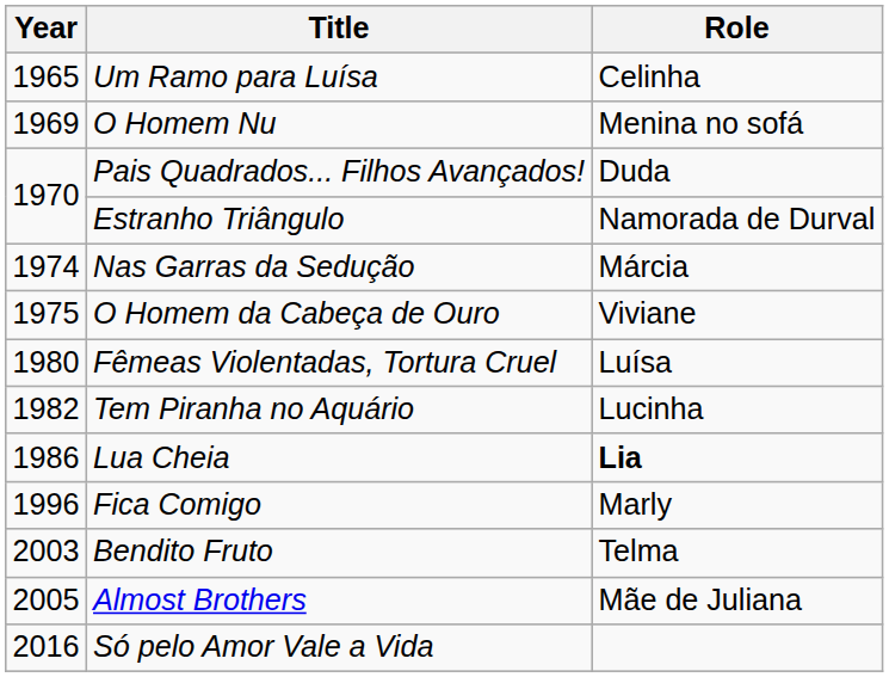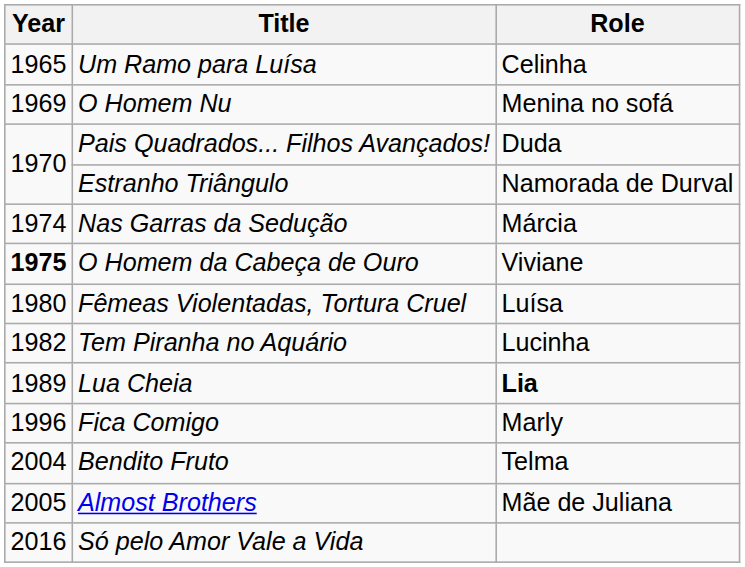 <table class="wikitable">
 <tr>
 <th>Year</th>
 <th>Title</th>
 <th>Role</th>
 </tr>
 <tr>
 <td>1965</td>
 <td><em>Um Ramo para Luísa</em></td>
 <td>Celinha</td>
 </tr>
 <tr>
 <td>1969</td>
 <td><em>O Homem Nu</em></td>
 <td>Menina no sofá</td>
 </tr>
 <tr>
 <td rowspan="2">1970</td>
 <td><em>Pais Quadrados... Filhos Avançados!</em></td>
 <td>Duda</td>
 </tr>
 <tr>
 <td><em>Estranho Triângulo</em></td>
 <td>Namorada de Durval</td>
 </tr>
 <tr>
 <td>1974</td>
 <td><em>Nas Garras da Sedução</em></td>
 <td>Márcia</td>
 </tr>
 <tr>
-<td>1975</td>
+<td><strong>1975</strong></td>
 <td><em>O Homem da Cabeça de Ouro</em></td>
 <td>Viviane</td>
 </tr>
 <tr>
 <td>1980</td>
 <td><em>Fêmeas Violentadas, Tortura Cruel</em></td>
 <td>Luísa</td>
 </tr>
 <tr>
 <td>1982</td>
 <td><em>Tem Piranha no Aquário</em></td>
 <td>Lucinha</td>
 </tr>
 <tr>
-<td>1986</td>
+<td>1989</td>
 <td><em>Lua Cheia</em></td>
 <td><strong>Lia</strong></td>
 </tr>
 <tr>
 <td>1996</td>
 <td><em>Fica Comigo</em></td>
 <td>Marly</td>
 </tr>
 <tr>
-<td>2003</td>
+<td>2004</td>
 <td><em>Bendito Fruto</em></td>
 <td>Telma</td>
 </tr>
 <tr>
 <td>2005</td>
 <td><em><a href='#'>Almost Brothers</a></em></td>
 <td>Mãe de Juliana</td>
 </tr>
 <tr>
 <td>2016</td>
 <td><em>Só pelo Amor Vale a Vida</em></td>
 <td></td>
 </tr>
 </table>
